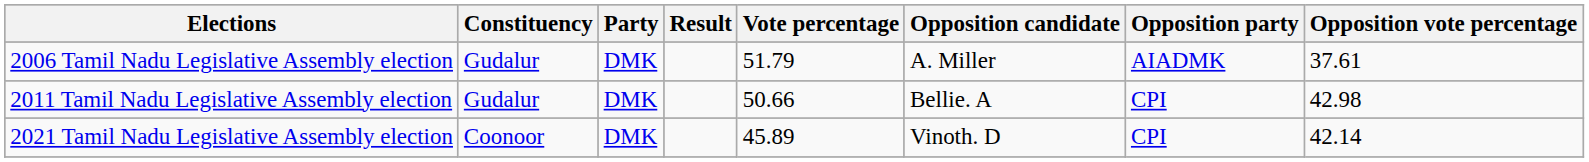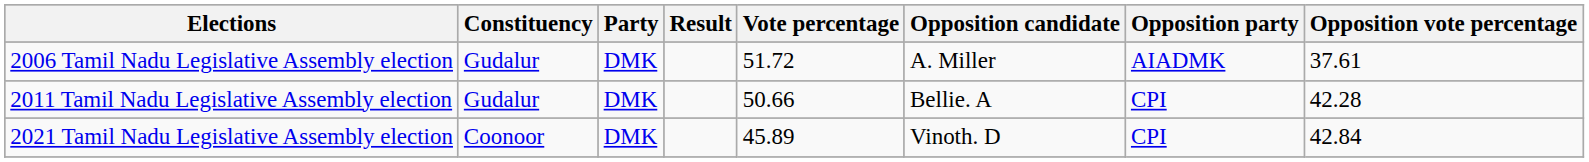 <table class="sortable wikitable"style="font-size: 85%">
 <tr>
 <th>Elections</th>
 <th>Constituency</th>
 <th>Party</th>
 <th>Result</th>
 <th>Vote percentage</th>
 <th>Opposition candidate</th>
 <th>Opposition party</th>
 <th>Opposition vote percentage</th>
 </tr>
 <tr>
 <td><a href='#'>2006 Tamil Nadu Legislative Assembly election</a></td>
 <td><a href='#'>Gudalur</a></td>
 <td><a href='#'>DMK</a></td>
 <td></td>
-<td>51.79</td>
+<td>51.72</td>
 <td>A. Miller</td>
 <td><a href='#'>AIADMK</a></td>
 <td>37.61</td>
 </tr>
 <tr>
 <td><a href='#'>2011 Tamil Nadu Legislative Assembly election</a></td>
 <td><a href='#'>Gudalur</a></td>
 <td><a href='#'>DMK</a></td>
 <td></td>
 <td>50.66</td>
 <td>Bellie. A</td>
 <td><a href='#'>CPI</a></td>
-<td>42.98</td>
+<td>42.28</td>
 </tr>
 <tr>
 <td><a href='#'>2021 Tamil Nadu Legislative Assembly election</a></td>
 <td><a href='#'>Coonoor</a></td>
 <td><a href='#'>DMK</a></td>
 <td></td>
 <td>45.89</td>
 <td>Vinoth. D</td>
 <td><a href='#'>CPI</a></td>
-<td>42.14</td>
+<td>42.84</td>
 </tr>
 </table>
